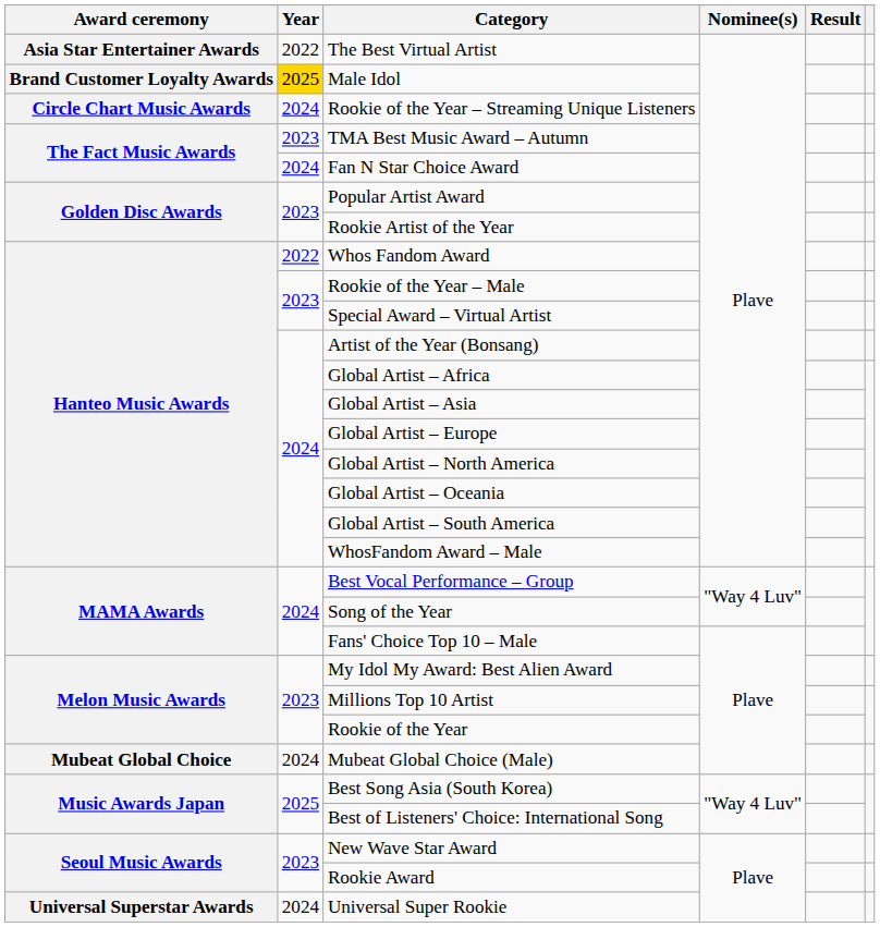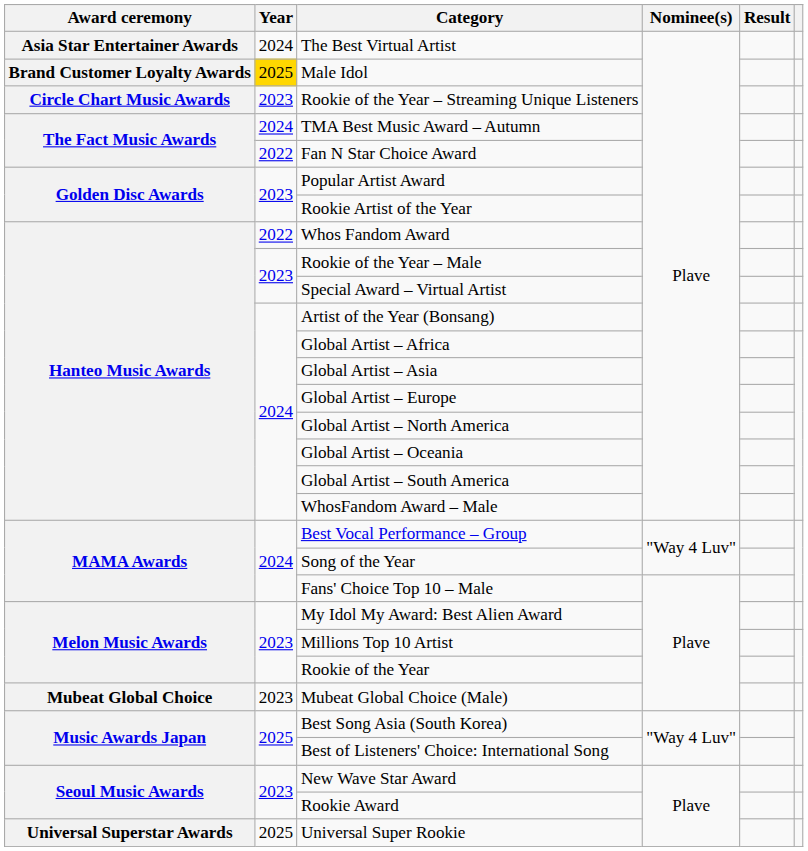 <table class="wikitable sortable plainrowheaders">
 <tr>
 <th scope="col">Award ceremony </th>
 <th scope="col">Year</th>
 <th scope="col">Category </th>
 <th scope="col">Nominee(s)</th>
 <th scope="col">Result</th>
 <th scope="col" class="unsortable"></th>
 </tr>
 <tr>
 <th scope="row">Asia Star Entertainer Awards</th>
-<td style="text-align:center">2022</td>
+<td style="text-align:center">2024</td>
 <td>The Best Virtual Artist</td>
 <td rowspan="18" style="text-align:center">Plave</td>
 <td></td>
 <td style="text-align:center"></td>
 </tr>
 <tr>
 <th scope="row">Brand Customer Loyalty Awards</th>
 <td style="background: gold; text-align:center">2025</td>
 <td>Male Idol</td>
 <td></td>
 <td style="text-align:center"></td>
 </tr>
 <tr>
 <th scope="row"><a href='#'>Circle Chart Music Awards</a></th>
-<td style="text-align:center"><a href='#'>2024</a></td>
+<td style="text-align:center"><a href='#'>2023</a></td>
 <td>Rookie of the Year – Streaming Unique Listeners</td>
 <td></td>
 <td style="text-align:center"></td>
 </tr>
 <tr>
 <th rowspan="2" scope="row"><a href='#'>The Fact Music Awards</a></th>
-<td style="text-align:center"><a href='#'>2023</a></td>
+<td style="text-align:center"><a href='#'>2024</a></td>
 <td>TMA Best Music Award – Autumn</td>
 <td></td>
 <td style="text-align:center"></td>
 </tr>
 <tr>
-<td style="text-align:center"><a href='#'>2024</a></td>
+<td style="text-align:center"><a href='#'>2022</a></td>
 <td>Fan N Star Choice Award</td>
 <td></td>
 <td style="text-align:center"></td>
 </tr>
 <tr>
 <th scope="row" rowspan="2"><a href='#'>Golden Disc Awards</a></th>
 <td rowspan="2" style="text-align:center"><a href='#'>2023</a></td>
 <td>Popular Artist Award</td>
 <td></td>
 <td style="text-align:center"></td>
 </tr>
 <tr>
 <td>Rookie Artist of the Year</td>
 <td></td>
 <td style="text-align:center"></td>
 </tr>
 <tr>
 <th rowspan="11" scope="row"><a href='#'>Hanteo Music Awards</a></th>
 <td style="text-align:center"><a href='#'>2022</a></td>
 <td>Whos Fandom Award</td>
 <td></td>
 <td style="text-align:center"></td>
 </tr>
 <tr>
 <td rowspan="2" style="text-align:center"><a href='#'>2023</a></td>
 <td>Rookie of the Year – Male</td>
 <td></td>
 <td style="text-align:center"></td>
 </tr>
 <tr>
 <td style="text-align:left">Special Award – Virtual Artist</td>
 <td></td>
 <td style="text-align:center"></td>
 </tr>
 <tr>
 <td rowspan="8" style="text-align:center"><a href='#'>2024</a></td>
 <td>Artist of the Year (Bonsang)</td>
 <td></td>
 <td style="text-align:center"></td>
 </tr>
 <tr>
 <td>Global Artist – Africa</td>
 <td></td>
 <td rowspan="7" style="text-align:center"></td>
 </tr>
 <tr>
 <td>Global Artist – Asia</td>
 <td></td>
 </tr>
 <tr>
 <td>Global Artist – Europe</td>
 <td></td>
 </tr>
 <tr>
 <td>Global Artist – North America</td>
 <td></td>
 </tr>
 <tr>
 <td>Global Artist – Oceania</td>
 <td></td>
 </tr>
 <tr>
 <td>Global Artist – South America</td>
 <td></td>
 </tr>
 <tr>
 <td>WhosFandom Award – Male</td>
 <td></td>
 </tr>
 <tr>
 <th scope="row" rowspan="3"><a href='#'>MAMA Awards</a></th>
 <td style="text-align:center"  rowspan="3"><a href='#'>2024</a></td>
 <td style="text-align:left"><a href='#'>Best Vocal Performance – Group</a></td>
 <td style="text-align:center" rowspan="2">"Way 4 Luv"</td>
 <td></td>
 <td style="text-align:center" rowspan="3"></td>
 </tr>
 <tr>
 <td style="text-align:left">Song of the Year</td>
 <td></td>
 </tr>
 <tr>
 <td style="text-align:left">Fans' Choice Top 10 – Male</td>
 <td style="text-align:center" rowspan="5">Plave</td>
 <td></td>
 </tr>
 <tr>
 <th scope="row" rowspan="3"><a href='#'>Melon Music Awards</a></th>
 <td rowspan="3" style="text-align:center"><a href='#'>2023</a></td>
 <td>My Idol My Award: Best Alien Award</td>
 <td></td>
 <td style="text-align:center"></td>
 </tr>
 <tr>
 <td>Millions Top 10 Artist</td>
 <td></td>
 <td rowspan="2" style="text-align:center"></td>
 </tr>
 <tr>
 <td>Rookie of the Year</td>
 <td></td>
 </tr>
 <tr>
 <th scope="row">Mubeat Global Choice</th>
-<td style="text-align:center">2024</td>
+<td style="text-align:center">2023</td>
 <td>Mubeat Global Choice (Male)</td>
 <td></td>
 <td style="text-align:center"></td>
 </tr>
 <tr>
 <th rowspan="2" scope="row"><a href='#'>Music Awards Japan</a></th>
 <td rowspan="2" style="text-align:center"><a href='#'>2025</a></td>
 <td>Best Song Asia (South Korea)</td>
 <td rowspan="2" style="text-align:center">"Way 4 Luv"</td>
 <td></td>
 <td rowspan="2" style="text-align:center"></td>
 </tr>
 <tr>
 <td>Best of Listeners' Choice: International Song</td>
 <td></td>
 </tr>
 <tr>
 <th rowspan="2" scope="row"><a href='#'>Seoul Music Awards</a></th>
 <td rowspan="2" style="text-align:center"><a href='#'>2023</a></td>
 <td>New Wave Star Award</td>
 <td style="text-align:center" rowspan="3">Plave</td>
 <td></td>
 <td style="text-align:center"></td>
 </tr>
 <tr>
 <td>Rookie Award</td>
 <td></td>
 <td style="text-align:center"></td>
 </tr>
 <tr>
 <th scope="row">Universal Superstar Awards</th>
-<td style="text-align:center">2024</td>
+<td style="text-align:center">2025</td>
 <td>Universal Super Rookie</td>
 <td></td>
 <td style="text-align:center"></td>
 </tr>
 </table>
